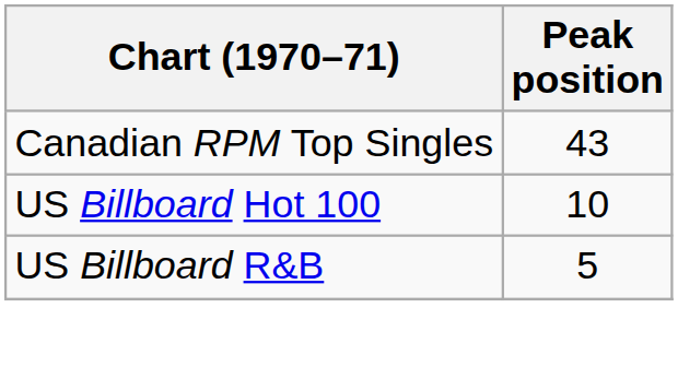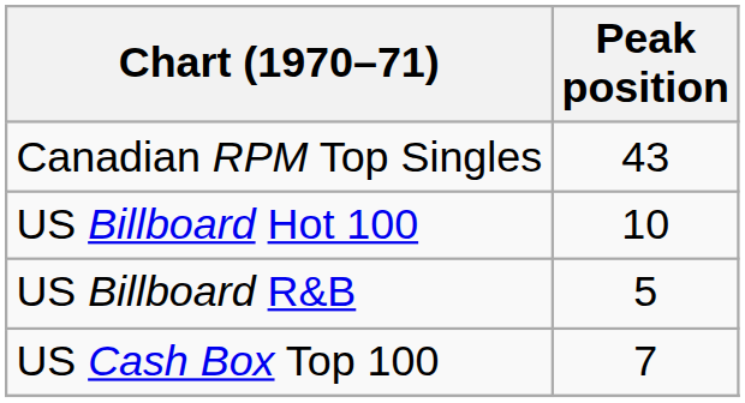 <table class="wikitable sortable">
 <tr>
 <th>Chart (1970–71)</th>
 <th>Peak<br>position</th>
 </tr>
 <tr>
 <td>Canadian <em>RPM</em> Top Singles</td>
 <td style="text-align:center;">43</td>
 </tr>
 <tr>
 <td>US <em><a href='#'>Billboard</a></em> <a href='#'>Hot 100</a></td>
 <td style="text-align:center;">10</td>
 </tr>
 <tr>
 <td>US <em>Billboard</em> <a href='#'>R&B</a></td>
 <td style="text-align:center;">5</td>
 </tr>
 <tr>
+<td>US <a href='#'><em>Cash Box</em></a> Top 100</td>
+<td style="text-align:center;">7</td>
+</tr>
+<tr>
 </tr>
 </table>
